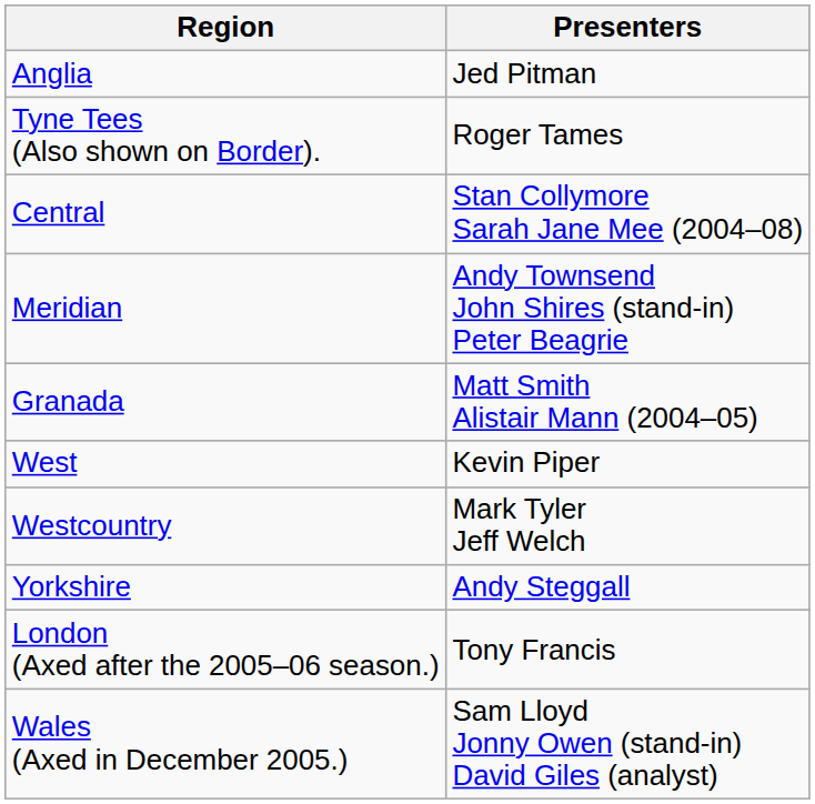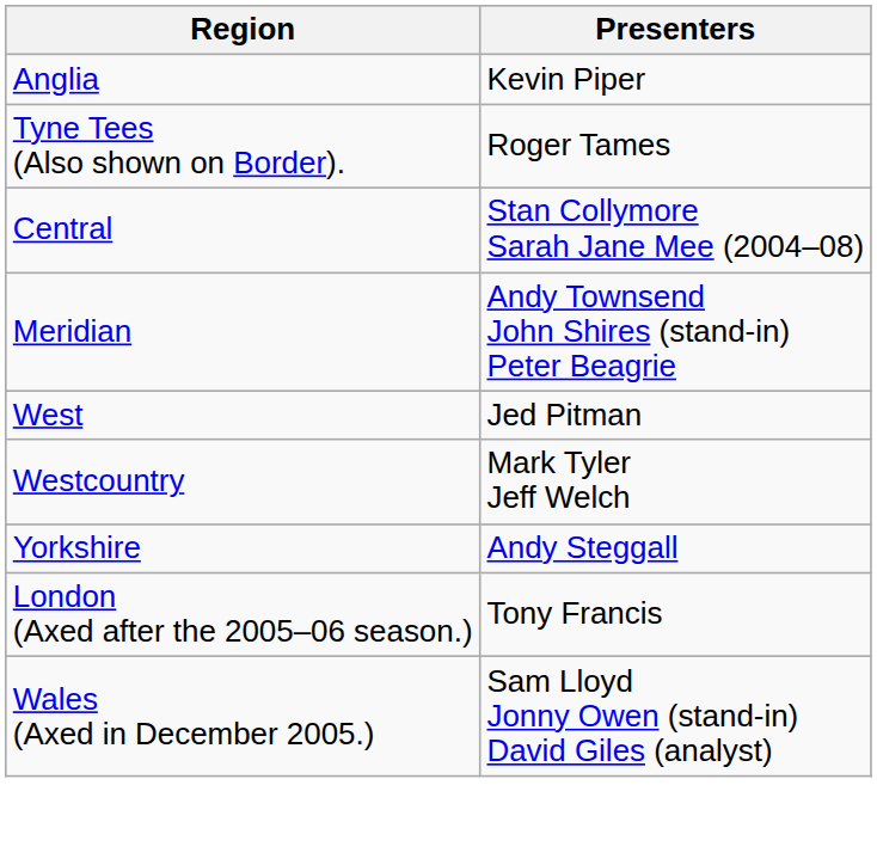 <table class="wikitable">
 <tr>
 <th>Region</th>
 <th>Presenters</th>
 </tr>
 <tr>
 <td><a href='#'>Anglia</a></td>
-<td>Jed Pitman</td>
+<td>Kevin Piper</td>
 </tr>
 <tr>
 <td><a href='#'>Tyne Tees</a><br>(Also shown on <a href='#'>Border</a>).</td>
 <td>Roger Tames</td>
 </tr>
 <tr>
 <td><a href='#'>Central</a></td>
 <td><a href='#'>Stan Collymore</a><br><a href='#'>Sarah Jane Mee</a> (2004–08)</td>
 </tr>
 <tr>
 <td><a href='#'>Meridian</a></td>
 <td><a href='#'>Andy Townsend</a><br><a href='#'>John Shires</a> (stand-in)<br><a href='#'>Peter Beagrie</a></td>
 </tr>
 <tr>
-<td><a href='#'>Granada</a></td>
-<td><a href='#'>Matt Smith</a><br><a href='#'>Alistair Mann</a> (2004–05)</td>
-</tr>
-<tr>
 <td><a href='#'>West</a></td>
-<td>Kevin Piper</td>
+<td>Jed Pitman</td>
 </tr>
 <tr>
 <td><a href='#'>Westcountry</a></td>
 <td>Mark Tyler<br>Jeff Welch</td>
 </tr>
 <tr>
 <td><a href='#'>Yorkshire</a></td>
 <td><a href='#'>Andy Steggall</a></td>
 </tr>
 <tr>
 <td><a href='#'>London</a><br>(Axed after the 2005–06 season.)</td>
 <td>Tony Francis<br></td>
 </tr>
 <tr>
 <td><a href='#'>Wales</a><br>(Axed in December 2005.)</td>
 <td>Sam Lloyd<br><a href='#'>Jonny Owen</a> (stand-in)<br><a href='#'>David Giles</a> (analyst)</td>
 </tr>
 </table>
